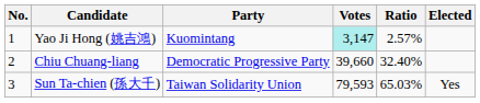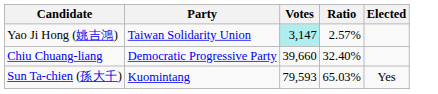 <table class=wikitable>
 <tr>
-<th>No.</th>
 <th>Candidate</th>
 <th>Party</th>
 <th>Votes</th>
 <th>Ratio</th>
 <th>Elected</th>
 </tr>
 <tr>
-<td>1</td>
 <td>Yao Ji Hong  (<a href='#'>姚吉鴻</a>)</td>
-<td><a href='#'>Kuomintang</a></td>
+<td><a href='#'>Taiwan Solidarity Union</a></td>
 <td align="right" style="background: paleturquoise;">3,147</td>
 <td align="right">2.57%</td>
 <td></td>
 </tr>
 <tr>
-<td>2</td>
 <td><a href='#'>Chiu Chuang-liang</a></td>
 <td><a href='#'>Democratic Progressive Party</a></td>
 <td align="right">39,660</td>
 <td align="right">32.40%</td>
 <td></td>
 </tr>
 <tr>
-<td>3</td>
 <td><a href='#'>Sun Ta-chien</a>  (<a href='#'>孫大千</a>)</td>
-<td><a href='#'>Taiwan Solidarity Union</a></td>
+<td><a href='#'>Kuomintang</a></td>
 <td align="right">79,593</td>
 <td align="right">65.03%</td>
 <td align="center">Yes</td>
 </tr>
 </table>
